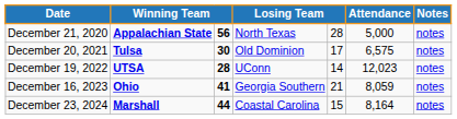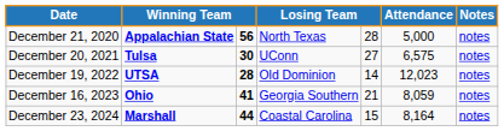 <table class="wikitable">
 <tr>
 <th style="background:#2277ba; color:#FFFFFF; border: 2px solid #ee971f;">Date</th>
 <th style="background:#2277ba; color:#FFFFFF; border: 2px solid #ee971f;" colspan="2">Winning Team</th>
 <th style="background:#2277ba; color:#FFFFFF; border: 2px solid #ee971f;" colspan="2">Losing Team</th>
 <th style="background:#2277ba; color:#FFFFFF; border: 2px solid #ee971f;">Attendance</th>
 <th style="background:#2277ba; color:#FFFFFF; border: 2px solid #ee971f;">Notes</th>
 </tr>
 <tr>
 <td>December 21, 2020</td>
 <td><strong> <a href='#'>Appalachian State</a> </strong></td>
 <td><strong>56</strong></td>
 <td><a href='#'>North Texas</a></td>
 <td>28</td>
 <td align=center>5,000</td>
 <td><a href='#'>notes</a></td>
 </tr>
 <tr>
 <td>December 20, 2021</td>
 <td><strong> <a href='#'>Tulsa</a> </strong></td>
 <td><strong>30</strong></td>
-<td><a href='#'>Old Dominion</a></td>
-<td>17</td>
+<td><a href='#'>UConn</a></td>
+<td>27</td>
 <td align=center>6,575</td>
 <td><a href='#'>notes</a></td>
 </tr>
 <tr>
 <td>December 19, 2022</td>
 <td><strong><a href='#'>UTSA</a></strong></td>
 <td><strong>28</strong></td>
-<td><a href='#'>UConn</a></td>
+<td><a href='#'>Old Dominion</a></td>
 <td>14</td>
 <td align=center>12,023</td>
 <td><a href='#'>notes</a></td>
 </tr>
 <tr>
 <td>December 16, 2023</td>
 <td><strong><a href='#'>Ohio</a></strong></td>
 <td><strong>41</strong></td>
 <td><a href='#'>Georgia Southern</a></td>
 <td>21</td>
 <td align=center>8,059</td>
 <td><a href='#'>notes</a></td>
 </tr>
 <tr>
 <td>December 23, 2024</td>
 <td><strong> <a href='#'>Marshall</a> </strong></td>
 <td><strong>44</strong></td>
 <td><a href='#'>Coastal Carolina</a></td>
 <td>15</td>
 <td align=center>8,164</td>
 <td><a href='#'>notes</a></td>
 </tr>
 </table>
